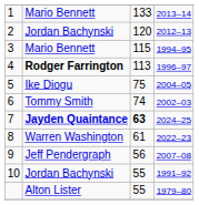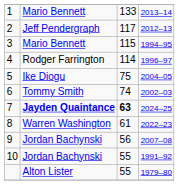 <table class="wikitable">
 <tr>
 </tr>
 <tr>
 <td>1</td>
 <td><a href='#'>Mario Bennett</a></td>
 <td>133</td>
 <td style="font-size:80%;"><a href='#'>2013–14</a></td>
 </tr>
 <tr>
 <td>2</td>
-<td><a href='#'>Jordan Bachynski</a></td>
-<td>120</td>
+<td><a href='#'>Jeff Pendergraph</a></td>
+<td>117</td>
 <td style="font-size:80%;"><a href='#'>2012–13</a></td>
 </tr>
 <tr>
 <td>3</td>
 <td><a href='#'>Mario Bennett</a></td>
 <td>115</td>
 <td style="font-size:80%;"><a href='#'>1994–95</a></td>
 </tr>
 <tr>
 <td>4</td>
-<td><strong>Rodger Farrington</strong></td>
-<td>113</td>
+<td>Rodger Farrington</td>
+<td>114</td>
 <td style="font-size:80%;"><a href='#'>1996–97</a></td>
 </tr>
 <tr>
 <td>5</td>
 <td><a href='#'>Ike Diogu</a></td>
 <td>75</td>
 <td style="font-size:80%;"><a href='#'>2004–05</a></td>
 </tr>
 <tr>
 <td>6</td>
 <td><a href='#'>Tommy Smith</a></td>
 <td>74</td>
 <td style="font-size:80%;"><a href='#'>2002–03</a></td>
 </tr>
 <tr>
 <td>7</td>
 <td><strong><a href='#'>Jayden Quaintance</a></strong></td>
 <td><strong>63</strong></td>
 <td style="font-size:80%;"><a href='#'>2024–25</a></td>
 </tr>
 <tr>
 <td>8</td>
 <td><a href='#'>Warren Washington</a></td>
 <td>61</td>
 <td style="font-size:80%;"><a href='#'>2022–23</a></td>
 </tr>
 <tr>
 <td>9</td>
-<td><a href='#'>Jeff Pendergraph</a></td>
+<td><a href='#'>Jordan Bachynski</a></td>
 <td>56</td>
 <td style="font-size:80%;"><a href='#'>2007–08</a></td>
 </tr>
 <tr>
 <td>10</td>
 <td><a href='#'>Jordan Bachynski</a></td>
 <td>55</td>
 <td style="font-size:80%;"><a href='#'>1991–92</a></td>
 </tr>
 <tr>
 <td></td>
 <td><a href='#'>Alton Lister</a></td>
 <td>55</td>
 <td style="font-size:80%;"><a href='#'>1979–80</a></td>
 </tr>
 <tr>
 </tr>
 </table>
